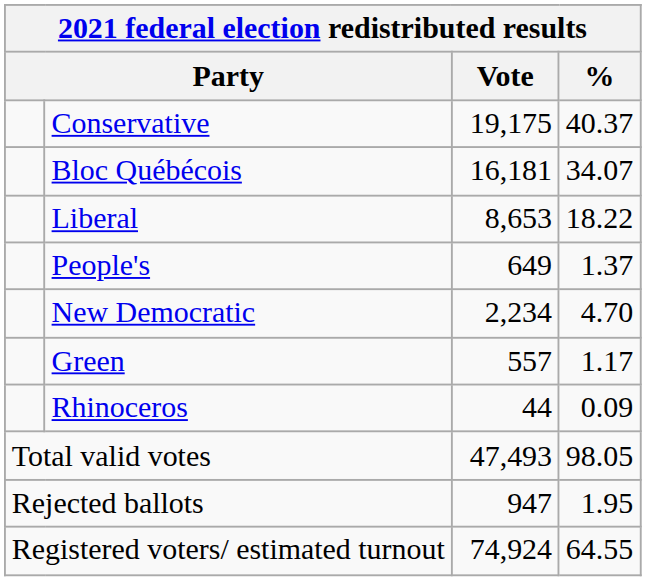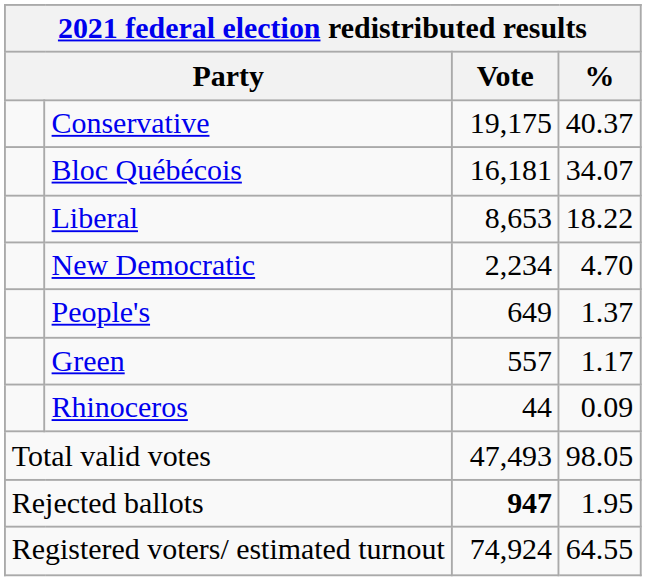 <table class="wikitable">
 <tr>
 <th colspan="4"><a href='#'>2021 federal election</a> redistributed results</th>
 </tr>
 <tr>
 <th bgcolor="#DDDDFF" width="130px" colspan="2">Party</th>
 <th bgcolor="#DDDDFF" width="50px">Vote</th>
 <th bgcolor="#DDDDFF" width="30px">%</th>
 </tr>
 <tr>
 <td> </td>
 <td><a href='#'>Conservative</a></td>
 <td align=right>19,175</td>
 <td align=right>40.37</td>
 </tr>
 <tr>
 <td> </td>
 <td><a href='#'>Bloc Québécois</a></td>
 <td align=right>16,181</td>
 <td align=right>34.07</td>
 </tr>
 <tr>
 <td> </td>
 <td><a href='#'>Liberal</a></td>
 <td align=right>8,653</td>
 <td align=right>18.22</td>
 </tr>
 <tr>
 <td> </td>
+<td><a href='#'>New Democratic</a></td>
+<td align=right>2,234</td>
+<td align=right>4.70</td>
+</tr>
+<tr>
+<td> </td>
 <td><a href='#'>People's</a></td>
 <td align=right>649</td>
 <td align=right>1.37</td>
-</tr>
-<tr>
-<td> </td>
-<td><a href='#'>New Democratic</a></td>
-<td align=right>2,234</td>
-<td align=right>4.70</td>
 </tr>
 <tr>
 <td> </td>
 <td><a href='#'>Green</a></td>
 <td align=right>557</td>
 <td align=right>1.17</td>
 </tr>
 <tr>
 <td> </td>
 <td><a href='#'>Rhinoceros</a></td>
 <td align=right>44</td>
 <td align=right>0.09</td>
 </tr>
 <tr>
 <td colspan="2">Total valid votes</td>
 <td align=right>47,493</td>
 <td align=right>98.05</td>
 </tr>
 <tr>
 <td colspan="2">Rejected ballots</td>
-<td align=right>947</td>
+<td align=right><strong>947</strong></td>
 <td align=right>1.95</td>
 </tr>
 <tr>
 <td colspan="2">Registered voters/ estimated turnout</td>
 <td align=right>74,924</td>
 <td align=right>64.55</td>
 </tr>
 </table>
